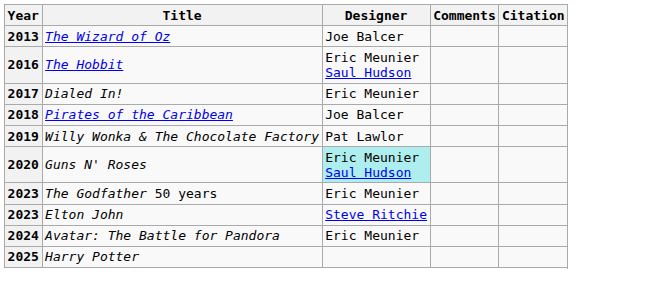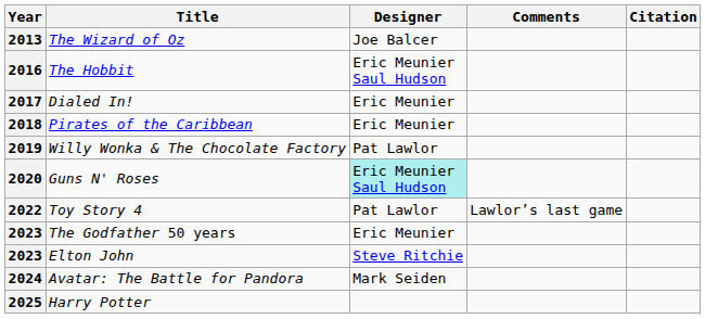 <table class="wikitable sortable">
 <tr>
 <th scope="col">Year</th>
 <th scope="col">Title</th>
 <th scope="col">Designer</th>
 <th scope="col">Comments</th>
 <th scope="col">Citation</th>
 </tr>
 <tr>
 <th>2013</th>
 <td><em><a href='#'>The Wizard of Oz</a></em></td>
 <td>Joe Balcer</td>
 <td></td>
 <td></td>
 </tr>
 <tr>
 <th rowspan="1">2016</th>
 <td><em><a href='#'>The Hobbit</a></em></td>
 <td>Eric Meunier <br><a href='#'>Saul Hudson</a></td>
 <td></td>
 <td></td>
 </tr>
 <tr>
 <th>2017</th>
 <td><em>Dialed In!</em></td>
 <td>Eric Meunier</td>
 <td></td>
 <td></td>
 </tr>
 <tr>
 <th>2018</th>
 <td><em><a href='#'>Pirates of the Caribbean</a></em></td>
-<td>Joe Balcer</td>
+<td>Eric Meunier</td>
 <td></td>
 <td></td>
 </tr>
 <tr>
 <th>2019</th>
 <td><em>Willy Wonka & The Chocolate Factory</em></td>
 <td>Pat Lawlor</td>
 <td></td>
 <td></td>
 </tr>
 <tr>
 <th>2020</th>
 <td><em>Guns N' Roses</em></td>
 <td style="background: paleturquoise;">Eric Meunier <br><a href='#'>Saul Hudson</a></td>
 <td></td>
+<td></td>
+</tr>
+<tr>
+<th>2022</th>
+<td><em>Toy Story 4</em></td>
+<td>Pat Lawlor</td>
+<td>Lawlor’s last game</td>
 <td></td>
 </tr>
 <tr>
 <th>2023</th>
 <td><em>The Godfather</em> 50 years</td>
 <td>Eric Meunier</td>
 <td></td>
 <td></td>
 </tr>
 <tr>
 <th>2023</th>
 <td><em>Elton John</em></td>
 <td><a href='#'>Steve Ritchie</a></td>
 <td></td>
 <td></td>
 </tr>
 <tr>
 <th>2024</th>
 <td><em>Avatar: The Battle for Pandora</em></td>
-<td>Eric Meunier</td>
+<td>Mark Seiden</td>
 <td></td>
 <td></td>
 </tr>
 <tr>
 <th>2025</th>
 <td><em>Harry Potter</em></td>
 <td></td>
 <td></td>
 </tr>
 <tr>
 </tr>
 </table>
